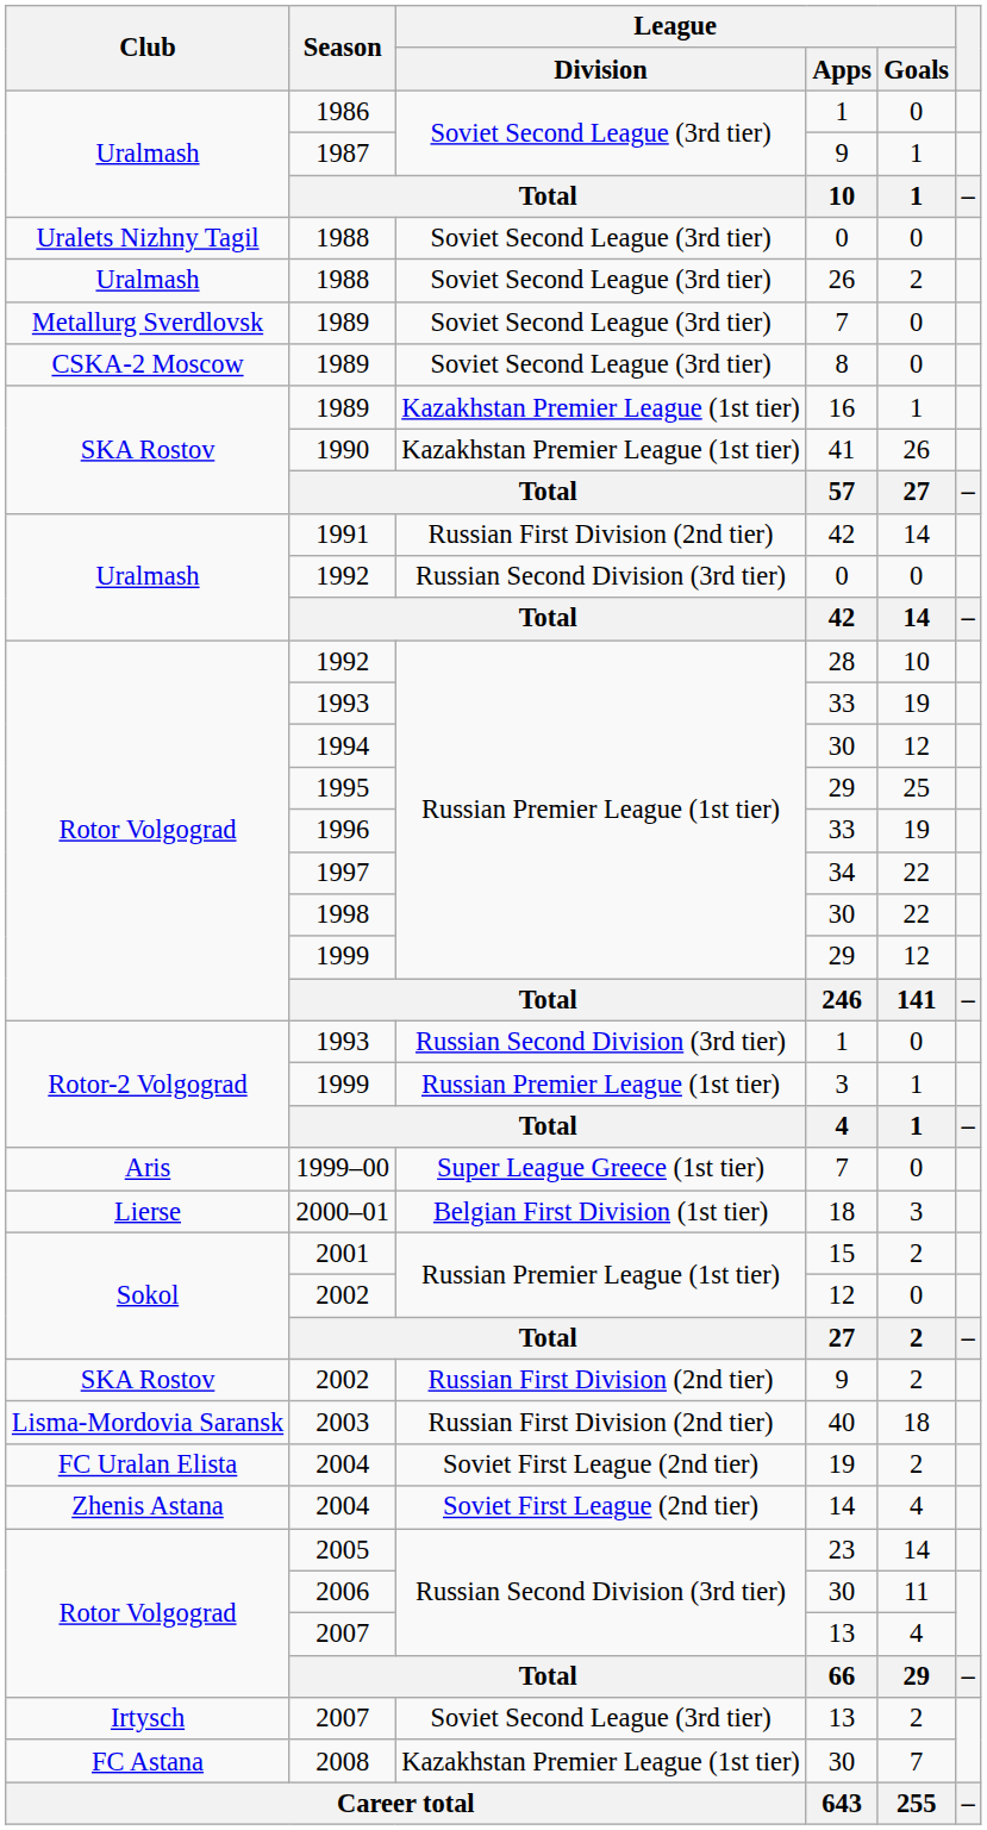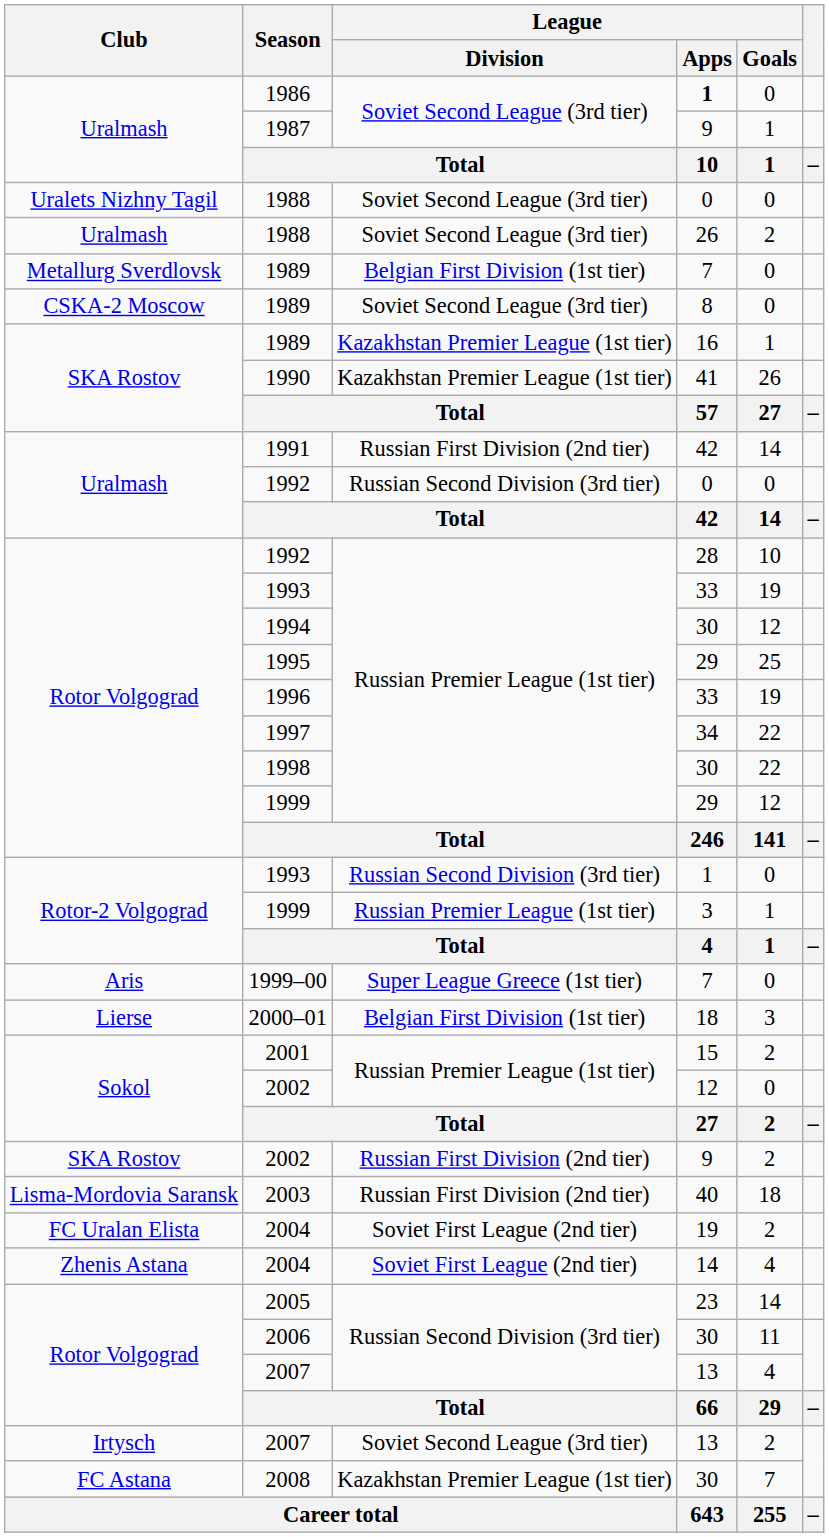 <table class="wikitable" style="text-align: center">
 <tr>
 <th rowspan="2">Club</th>
 <th rowspan="2">Season</th>
 <th colspan="3">League</th>
 <th rowspan="2"></th>
 </tr>
 <tr>
 <th>Division</th>
 <th>Apps</th>
 <th>Goals</th>
 </tr>
 <tr>
 <td rowspan="3"><a href='#'>Uralmash</a></td>
 <td>1986</td>
 <td rowspan="2"><a href='#'>Soviet Second League</a> (3rd tier)</td>
-<td>1</td>
+<td><strong>1</strong></td>
 <td>0</td>
 <td></td>
 </tr>
 <tr>
 <td>1987</td>
 <td>9</td>
 <td>1</td>
 <td></td>
 </tr>
 <tr>
 <th colspan="2">Total</th>
 <th>10</th>
 <th>1</th>
 <th>–</th>
 </tr>
 <tr>
 <td><a href='#'>Uralets Nizhny Tagil</a></td>
 <td>1988</td>
 <td>Soviet Second League (3rd tier)</td>
 <td>0</td>
 <td>0</td>
 <td></td>
 </tr>
 <tr>
 <td><a href='#'>Uralmash</a></td>
 <td>1988</td>
 <td>Soviet Second League (3rd tier)</td>
 <td>26</td>
 <td>2</td>
 <td></td>
 </tr>
 <tr>
 <td><a href='#'>Metallurg Sverdlovsk</a></td>
 <td>1989</td>
-<td>Soviet Second League (3rd tier)</td>
+<td><a href='#'>Belgian First Division</a> (1st tier)</td>
 <td>7</td>
 <td>0</td>
 <td></td>
 </tr>
 <tr>
 <td><a href='#'>CSKA-2 Moscow</a></td>
 <td>1989</td>
 <td>Soviet Second League (3rd tier)</td>
 <td>8</td>
 <td>0</td>
 <td></td>
 </tr>
 <tr>
 <td rowspan="3"><a href='#'>SKA Rostov</a></td>
 <td>1989</td>
 <td><a href='#'>Kazakhstan Premier League</a> (1st tier)</td>
 <td>16</td>
 <td>1</td>
 <td></td>
 </tr>
 <tr>
 <td>1990</td>
 <td>Kazakhstan Premier League (1st tier)</td>
 <td>41</td>
 <td>26</td>
 <td></td>
 </tr>
 <tr>
 <th colspan="2">Total</th>
 <th>57</th>
 <th>27</th>
 <th>–</th>
 </tr>
 <tr>
 <td rowspan="3"><a href='#'>Uralmash</a></td>
 <td>1991</td>
 <td>Russian First Division (2nd tier)</td>
 <td>42</td>
 <td>14</td>
 <td></td>
 </tr>
 <tr>
 <td>1992</td>
 <td>Russian Second Division (3rd tier)</td>
 <td>0</td>
 <td>0</td>
 <td></td>
 </tr>
 <tr>
 <th colspan="2">Total</th>
 <th>42</th>
 <th>14</th>
 <th>–</th>
 </tr>
 <tr>
 <td rowspan="9"><a href='#'>Rotor Volgograd</a></td>
 <td>1992</td>
 <td rowspan="8">Russian Premier League (1st tier)</td>
 <td>28</td>
 <td>10</td>
 <td></td>
 </tr>
 <tr>
 <td>1993</td>
 <td>33</td>
 <td>19</td>
 <td></td>
 </tr>
 <tr>
 <td>1994</td>
 <td>30</td>
 <td>12</td>
 <td></td>
 </tr>
 <tr>
 <td>1995</td>
 <td>29</td>
 <td>25</td>
 <td></td>
 </tr>
 <tr>
 <td>1996</td>
 <td>33</td>
 <td>19</td>
 <td></td>
 </tr>
 <tr>
 <td>1997</td>
 <td>34</td>
 <td>22</td>
 <td></td>
 </tr>
 <tr>
 <td>1998</td>
 <td>30</td>
 <td>22</td>
 <td></td>
 </tr>
 <tr>
 <td>1999</td>
 <td>29</td>
 <td>12</td>
 <td></td>
 </tr>
 <tr>
 <th colspan="2">Total</th>
 <th>246</th>
 <th>141</th>
 <th>–</th>
 </tr>
 <tr>
 <td rowspan="3"><a href='#'>Rotor-2 Volgograd</a></td>
 <td>1993</td>
 <td><a href='#'>Russian Second Division</a> (3rd tier)</td>
 <td>1</td>
 <td>0</td>
 <td></td>
 </tr>
 <tr>
 <td>1999</td>
 <td><a href='#'>Russian Premier League</a> (1st tier)</td>
 <td>3</td>
 <td>1</td>
 <td></td>
 </tr>
 <tr>
 <th colspan="2">Total</th>
 <th>4</th>
 <th>1</th>
 <th>–</th>
 </tr>
 <tr>
 <td><a href='#'>Aris</a></td>
 <td>1999–00</td>
 <td><a href='#'>Super League Greece</a> (1st tier)</td>
 <td>7</td>
 <td>0</td>
 <td></td>
 </tr>
 <tr>
 <td><a href='#'>Lierse</a></td>
 <td>2000–01</td>
 <td><a href='#'>Belgian First Division</a> (1st tier)</td>
 <td>18</td>
 <td>3</td>
 <td></td>
 </tr>
 <tr>
 <td rowspan="3"><a href='#'>Sokol</a></td>
 <td>2001</td>
 <td rowspan="2">Russian Premier League (1st tier)</td>
 <td>15</td>
 <td>2</td>
 <td></td>
 </tr>
 <tr>
 <td>2002</td>
 <td>12</td>
 <td>0</td>
 <td></td>
 </tr>
 <tr>
 <th colspan="2">Total</th>
 <th>27</th>
 <th>2</th>
 <th>–</th>
 </tr>
 <tr>
 <td><a href='#'>SKA Rostov</a></td>
 <td>2002</td>
 <td><a href='#'>Russian First Division</a> (2nd tier)</td>
 <td>9</td>
 <td>2</td>
 <td></td>
 </tr>
 <tr>
 <td><a href='#'>Lisma-Mordovia Saransk</a></td>
 <td>2003</td>
 <td>Russian First Division (2nd tier)</td>
 <td>40</td>
 <td>18</td>
 <td></td>
 </tr>
 <tr>
 <td><a href='#'>FC Uralan Elista</a></td>
 <td>2004</td>
 <td>Soviet First League (2nd tier)</td>
 <td>19</td>
 <td>2</td>
 <td></td>
 </tr>
 <tr>
 <td><a href='#'>Zhenis Astana</a></td>
 <td>2004</td>
 <td><a href='#'>Soviet First League</a> (2nd tier)</td>
 <td>14</td>
 <td>4</td>
 <td></td>
 </tr>
 <tr>
 <td rowspan="4"><a href='#'>Rotor Volgograd</a></td>
 <td>2005</td>
 <td rowspan="3">Russian Second Division (3rd tier)</td>
 <td>23</td>
 <td>14</td>
 <td></td>
 </tr>
 <tr>
 <td>2006</td>
 <td>30</td>
 <td>11</td>
 </tr>
 <tr>
 <td>2007</td>
 <td>13</td>
 <td>4</td>
 </tr>
 <tr>
 <th colspan="2">Total</th>
 <th>66</th>
 <th>29</th>
 <th>–</th>
 </tr>
 <tr>
 <td><a href='#'>Irtysch</a></td>
 <td>2007</td>
 <td>Soviet Second League (3rd tier)</td>
 <td>13</td>
 <td>2</td>
 </tr>
 <tr>
 <td><a href='#'>FC Astana</a></td>
 <td>2008</td>
 <td>Kazakhstan Premier League (1st tier)</td>
 <td>30</td>
 <td>7</td>
 </tr>
 <tr>
 <th colspan="3">Career total</th>
 <th>643</th>
 <th>255</th>
 <th>–</th>
 </tr>
 </table>
